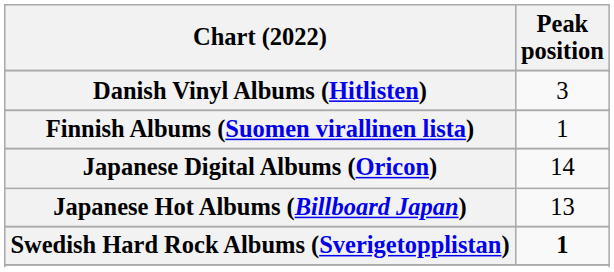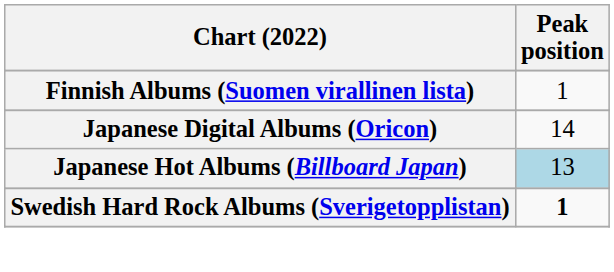 <table class="wikitable sortable plainrowheaders" style="text-align:center">
 <tr>
 <th scope="col">Chart (2022)</th>
 <th scope="col">Peak<br>position</th>
 </tr>
 <tr>
 </tr>
 <tr>
 </tr>
 <tr>
 </tr>
 <tr>
 </tr>
 <tr>
 </tr>
 <tr>
-</tr>
-<tr>
-<th scope="row">Danish Vinyl Albums (<a href='#'>Hitlisten</a>)</th>
-<td>3</td>
 </tr>
 <tr>
 </tr>
 <tr>
 <th scope="row">Finnish Albums (<a href='#'>Suomen virallinen lista</a>)</th>
 <td>1</td>
 </tr>
 <tr>
 </tr>
 <tr>
 </tr>
 <tr>
 </tr>
 <tr>
 </tr>
 <tr>
 </tr>
 <tr>
 </tr>
 <tr>
 </tr>
 <tr>
 <th scope="row">Japanese Digital Albums (<a href='#'>Oricon</a>)</th>
 <td>14</td>
 </tr>
 <tr>
 <th scope="row">Japanese Hot Albums (<em><a href='#'>Billboard Japan</a></em>)</th>
-<td>13</td>
+<td style="background: lightblue;">13</td>
 </tr>
 <tr>
 </tr>
 <tr>
 </tr>
 <tr>
 </tr>
 <tr>
 </tr>
 <tr>
 </tr>
 <tr>
 </tr>
 <tr>
 </tr>
 <tr>
 <th scope="row">Swedish Hard Rock Albums (<a href='#'>Sverigetopplistan</a>)</th>
 <td><strong>1</strong></td>
 </tr>
 <tr>
 </tr>
 <tr>
 </tr>
 <tr>
 </tr>
 <tr>
 </tr>
 <tr>
 </tr>
 <tr>
 </tr>
 <tr>
 </tr>
 <tr>
 </tr>
 </table>
